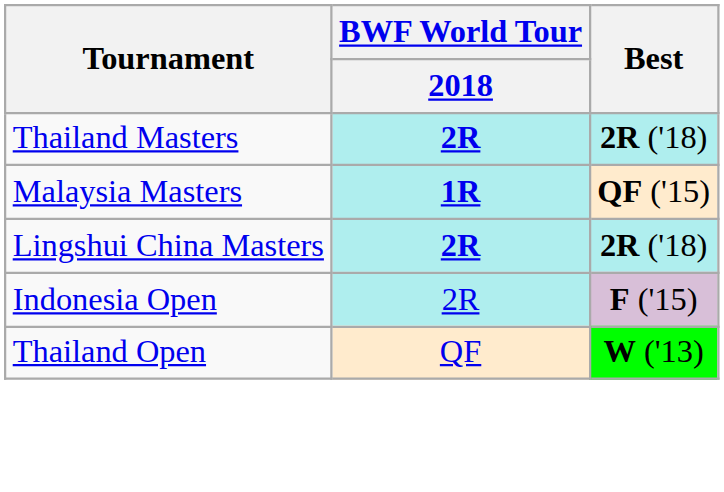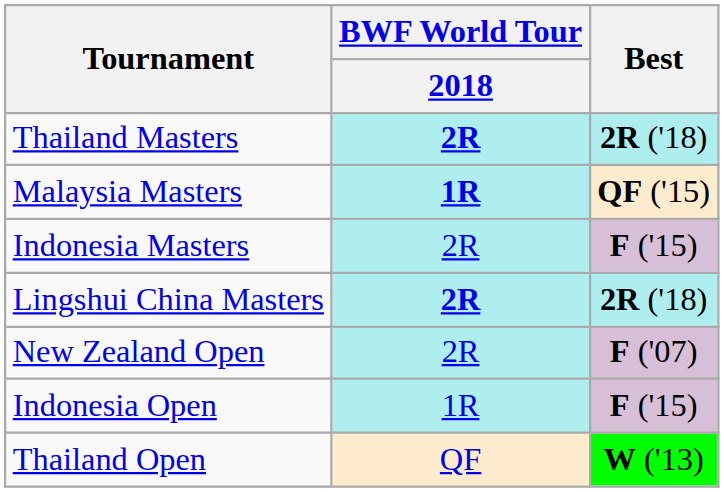 <table class="wikitable" style="font-size: 90%; text-align:center">
 <tr>
 <th rowspan="2">Tournament</th>
 <th><strong><a href='#'>BWF World Tour</a></strong></th>
 <th rowspan="2">Best</th>
 </tr>
 <tr>
 <th><a href='#'>2018</a></th>
 </tr>
 <tr>
 <td align=left><a href='#'>Thailand Masters</a></td>
 <td bgcolor=AFEEEE><a href='#'><strong>2R</strong></a></td>
 <td bgcolor=AFEEEE><strong>2R</strong> ('18)</td>
 </tr>
 <tr>
 <td align=left><a href='#'>Malaysia Masters</a></td>
 <td bgcolor=AFEEEE><strong><a href='#'>1R</a></strong></td>
 <td bgcolor=FFEBCD><strong>QF</strong> ('15)</td>
 </tr>
 <tr>
+<td align=left><a href='#'>Indonesia Masters</a></td>
+<td bgcolor=AFEEEE><a href='#'>2R</a></td>
+<td bgcolor=D8BFD8><strong>F</strong> ('15)</td>
+</tr>
+<tr>
 <td align=left><a href='#'>Lingshui China Masters</a></td>
 <td bgcolor=AFEEEE><a href='#'><strong>2R</strong></a></td>
 <td bgcolor=AFEEEE><strong>2R</strong> ('18)</td>
 </tr>
 <tr>
+<td align=left><a href='#'>New Zealand Open</a></td>
+<td bgcolor=AFEEEE><a href='#'>2R</a></td>
+<td bgcolor=D8BFD8><strong>F</strong> ('07)</td>
+</tr>
+<tr>
 <td align=left><a href='#'>Indonesia Open</a></td>
-<td bgcolor=AFEEEE><a href='#'>2R</a></td>
+<td bgcolor=AFEEEE><a href='#'>1R</a></td>
 <td bgcolor=D8BFD8><strong>F</strong> ('15)</td>
 </tr>
 <tr>
 <td align=left><a href='#'>Thailand Open</a></td>
 <td bgcolor=FFEBCD><a href='#'>QF</a></td>
 <td bgcolor=00FF00><strong>W</strong> ('13)</td>
 </tr>
 </table>
